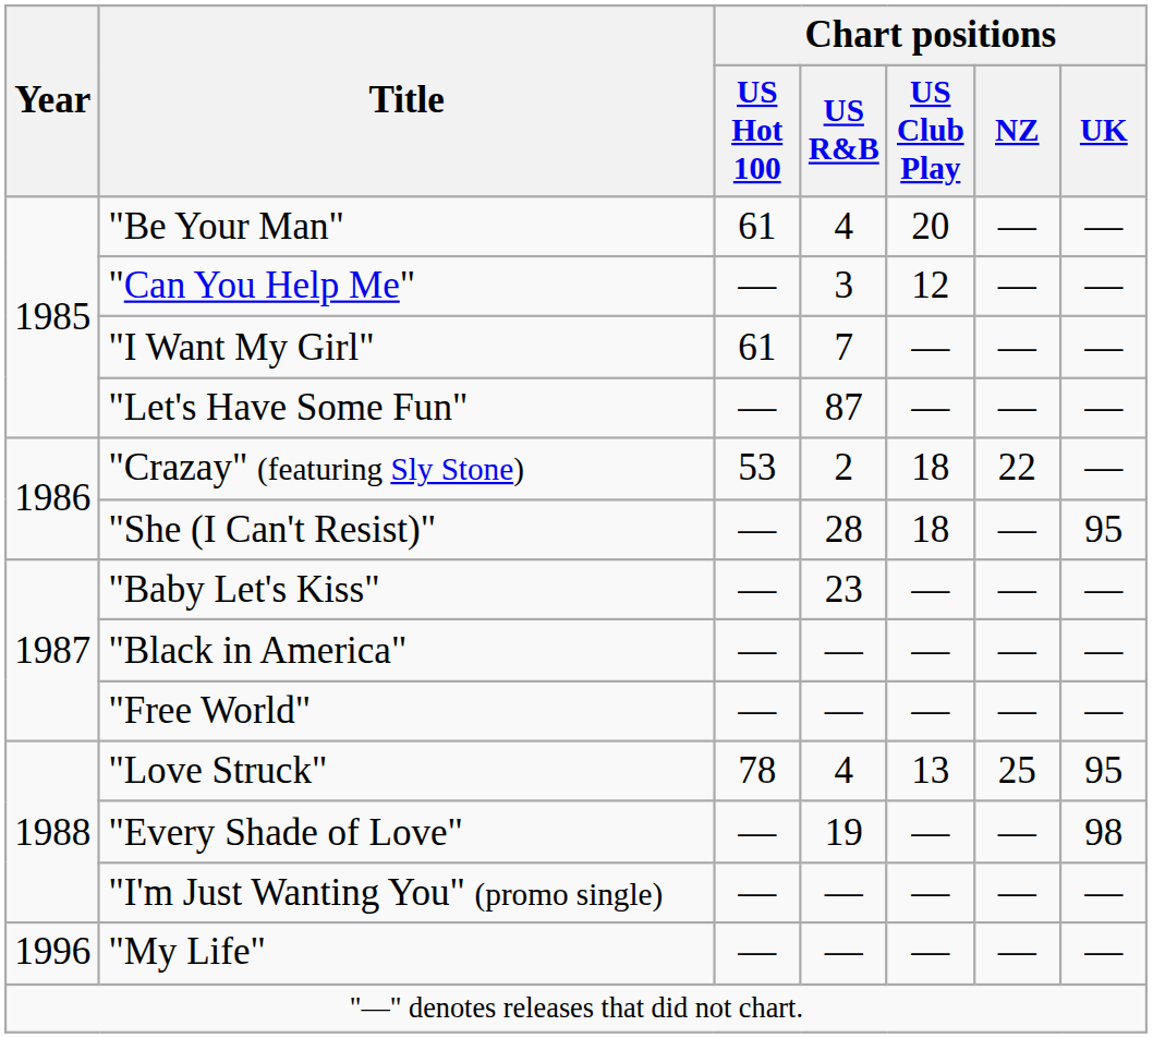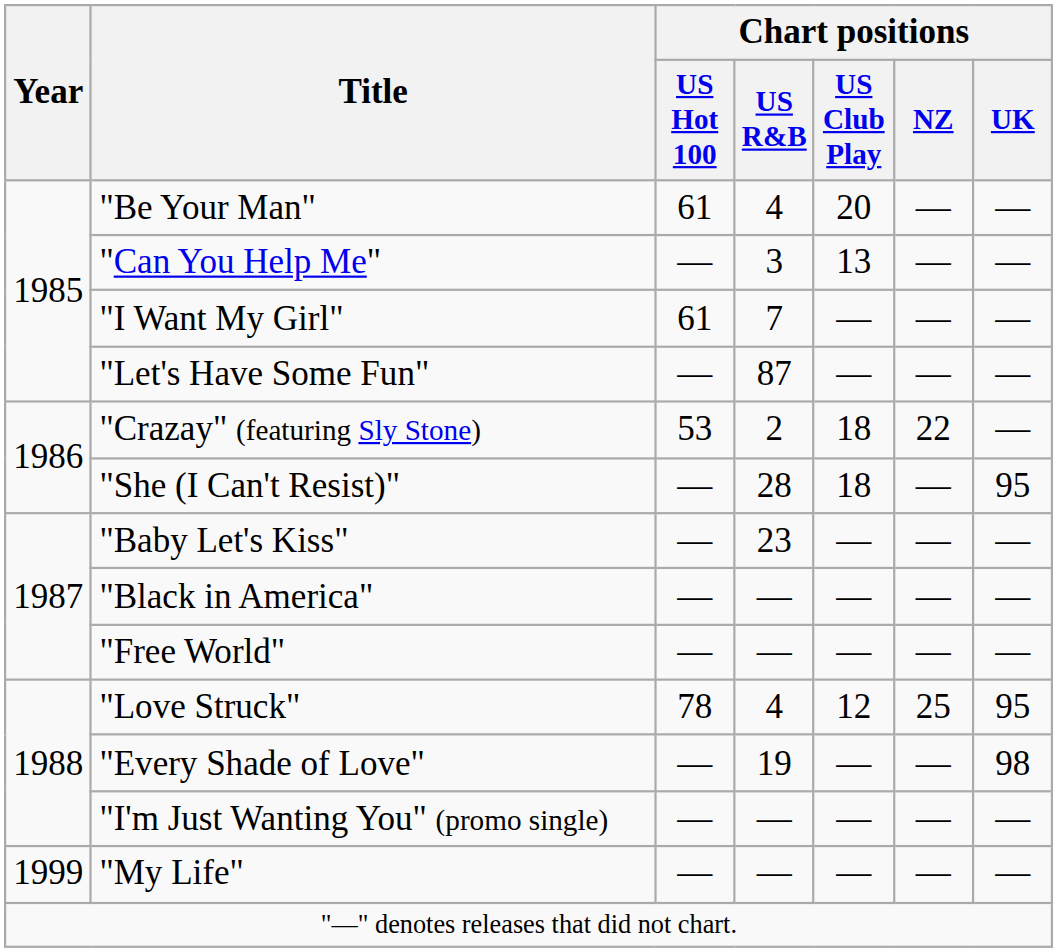 <table class="wikitable" style=text-align:center;>
 <tr>
 <th rowspan="2">Year</th>
 <th rowspan="2" width="250">Title</th>
 <th colspan="5">Chart positions</th>
 </tr>
 <tr style="font-size:smaller;">
 <th width="30"><a href='#'>US Hot 100</a><br></th>
 <th width="30"><a href='#'>US R&B</a><br></th>
 <th width="30"><a href='#'>US Club Play</a><br></th>
 <th width="30"><a href='#'>NZ</a><br></th>
 <th width="30"><a href='#'>UK</a><br></th>
 </tr>
 <tr>
 <td rowspan=4>1985</td>
 <td align=left>"Be Your Man"</td>
 <td>61</td>
 <td>4</td>
 <td>20</td>
 <td>—</td>
 <td>—</td>
 </tr>
 <tr>
 <td align=left>"<a href='#'>Can You Help Me</a>"</td>
 <td>—</td>
 <td>3</td>
-<td>12</td>
+<td>13</td>
 <td>—</td>
 <td>—</td>
 </tr>
 <tr>
 <td align=left>"I Want My Girl"</td>
 <td>61</td>
 <td>7</td>
 <td>—</td>
 <td>—</td>
 <td>—</td>
 </tr>
 <tr>
 <td align=left>"Let's Have Some Fun"</td>
 <td>—</td>
 <td>87</td>
 <td>—</td>
 <td>—</td>
 <td>—</td>
 </tr>
 <tr>
 <td rowspan=2>1986</td>
 <td align=left>"Crazay" <small>(featuring <a href='#'>Sly Stone</a>)</small></td>
 <td>53</td>
 <td>2</td>
 <td>18</td>
 <td>22</td>
 <td>—</td>
 </tr>
 <tr>
 <td align=left>"She (I Can't Resist)"</td>
 <td>—</td>
 <td>28</td>
 <td>18</td>
 <td>—</td>
 <td>95</td>
 </tr>
 <tr>
 <td rowspan=3>1987</td>
 <td align=left>"Baby Let's Kiss"</td>
 <td>—</td>
 <td>23</td>
 <td>—</td>
 <td>—</td>
 <td>—</td>
 </tr>
 <tr>
 <td align=left>"Black in America"</td>
 <td>—</td>
 <td>—</td>
 <td>—</td>
 <td>—</td>
 <td>—</td>
 </tr>
 <tr>
 <td align=left>"Free World"</td>
 <td>—</td>
 <td>—</td>
 <td>—</td>
 <td>—</td>
 <td>—</td>
 </tr>
 <tr>
 <td rowspan=3>1988</td>
 <td align=left>"Love Struck"</td>
 <td>78</td>
 <td>4</td>
-<td>13</td>
+<td>12</td>
 <td>25</td>
 <td>95</td>
 </tr>
 <tr>
 <td align=left>"Every Shade of Love"</td>
 <td>—</td>
 <td>19</td>
 <td>—</td>
 <td>—</td>
 <td>98</td>
 </tr>
 <tr>
 <td align=left>"I'm Just Wanting You" <small>(promo single)</small></td>
 <td>—</td>
 <td>—</td>
 <td>—</td>
 <td>—</td>
 <td>—</td>
 </tr>
 <tr>
-<td>1996</td>
+<td>1999</td>
 <td align=left>"My Life"</td>
 <td>—</td>
 <td>—</td>
 <td>—</td>
 <td>—</td>
 <td>—</td>
 </tr>
 <tr>
 <td colspan="7" style="text-align:center; font-size:9pt;">"—" denotes releases that did not chart.</td>
 </tr>
 </table>
